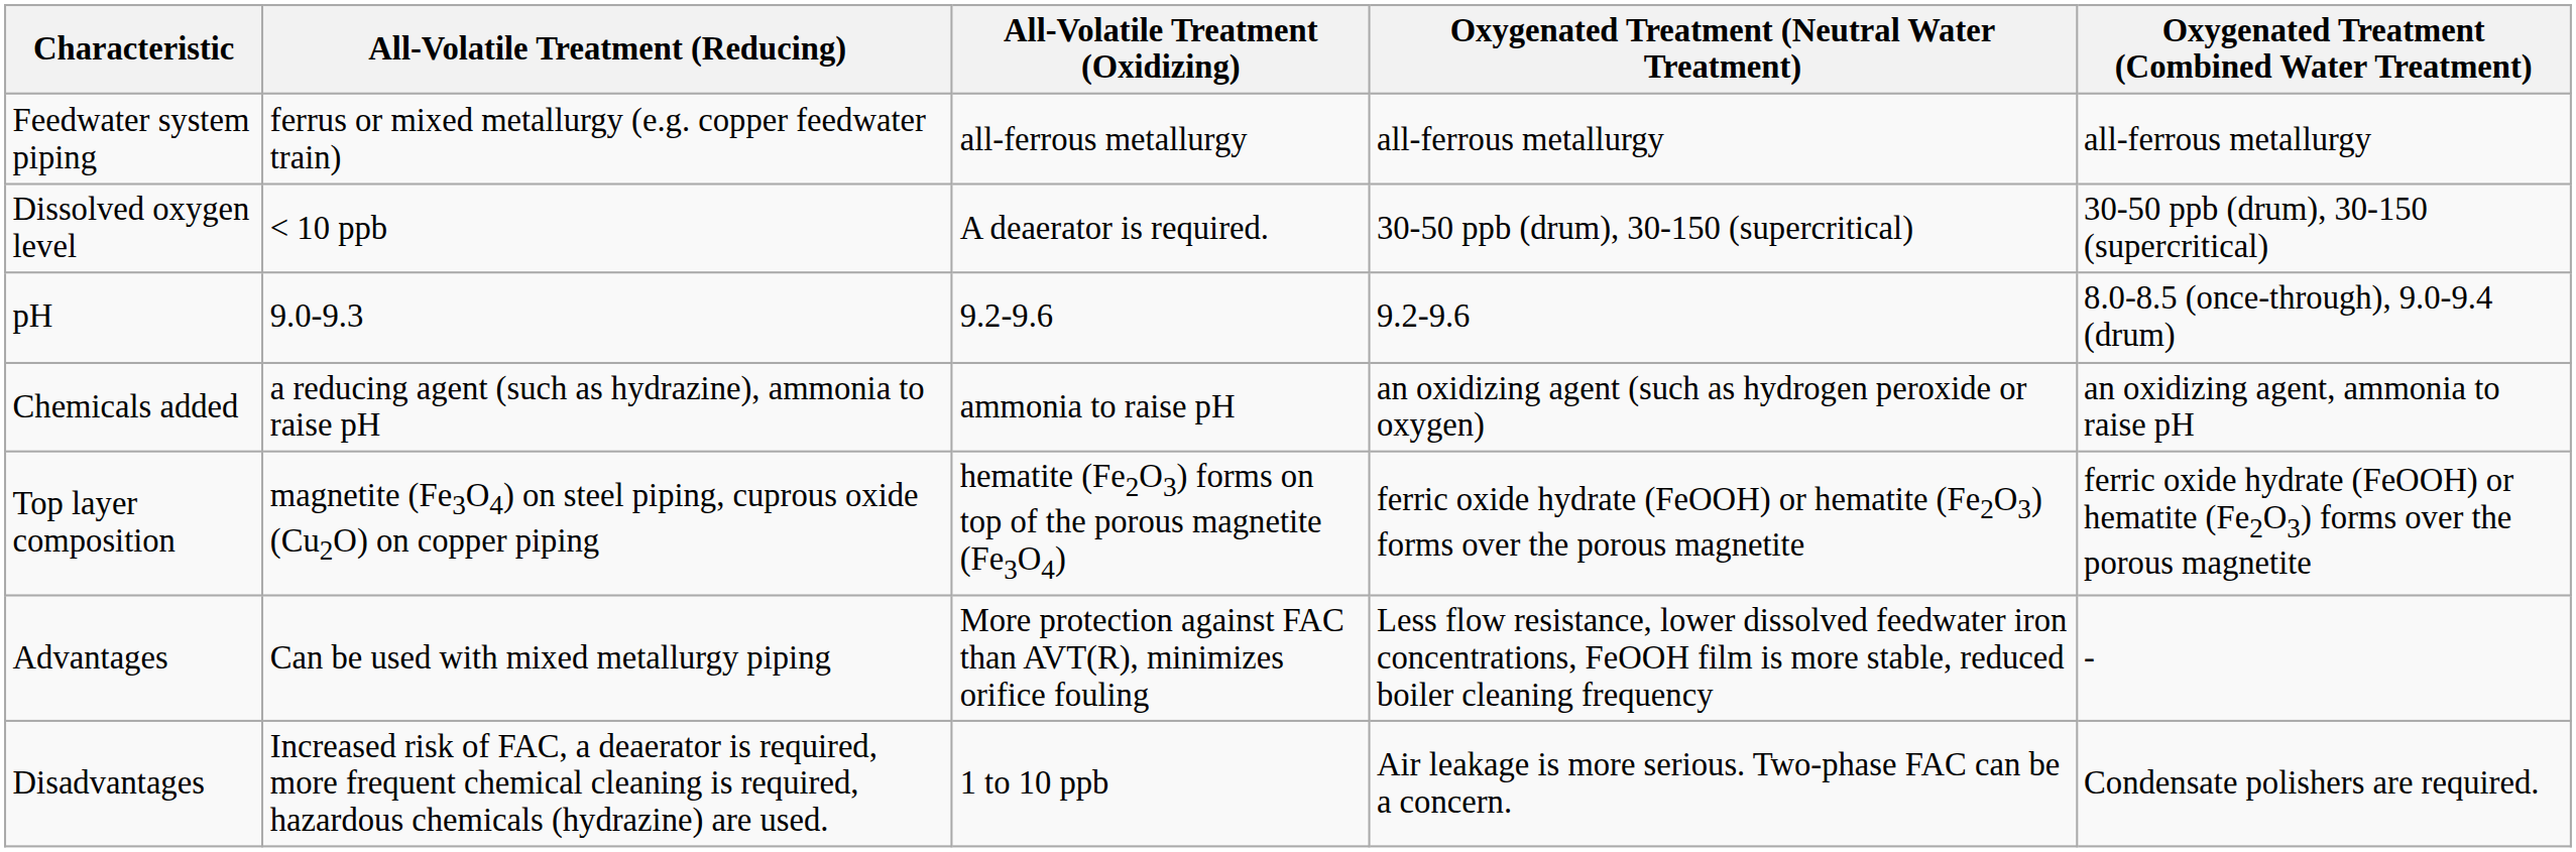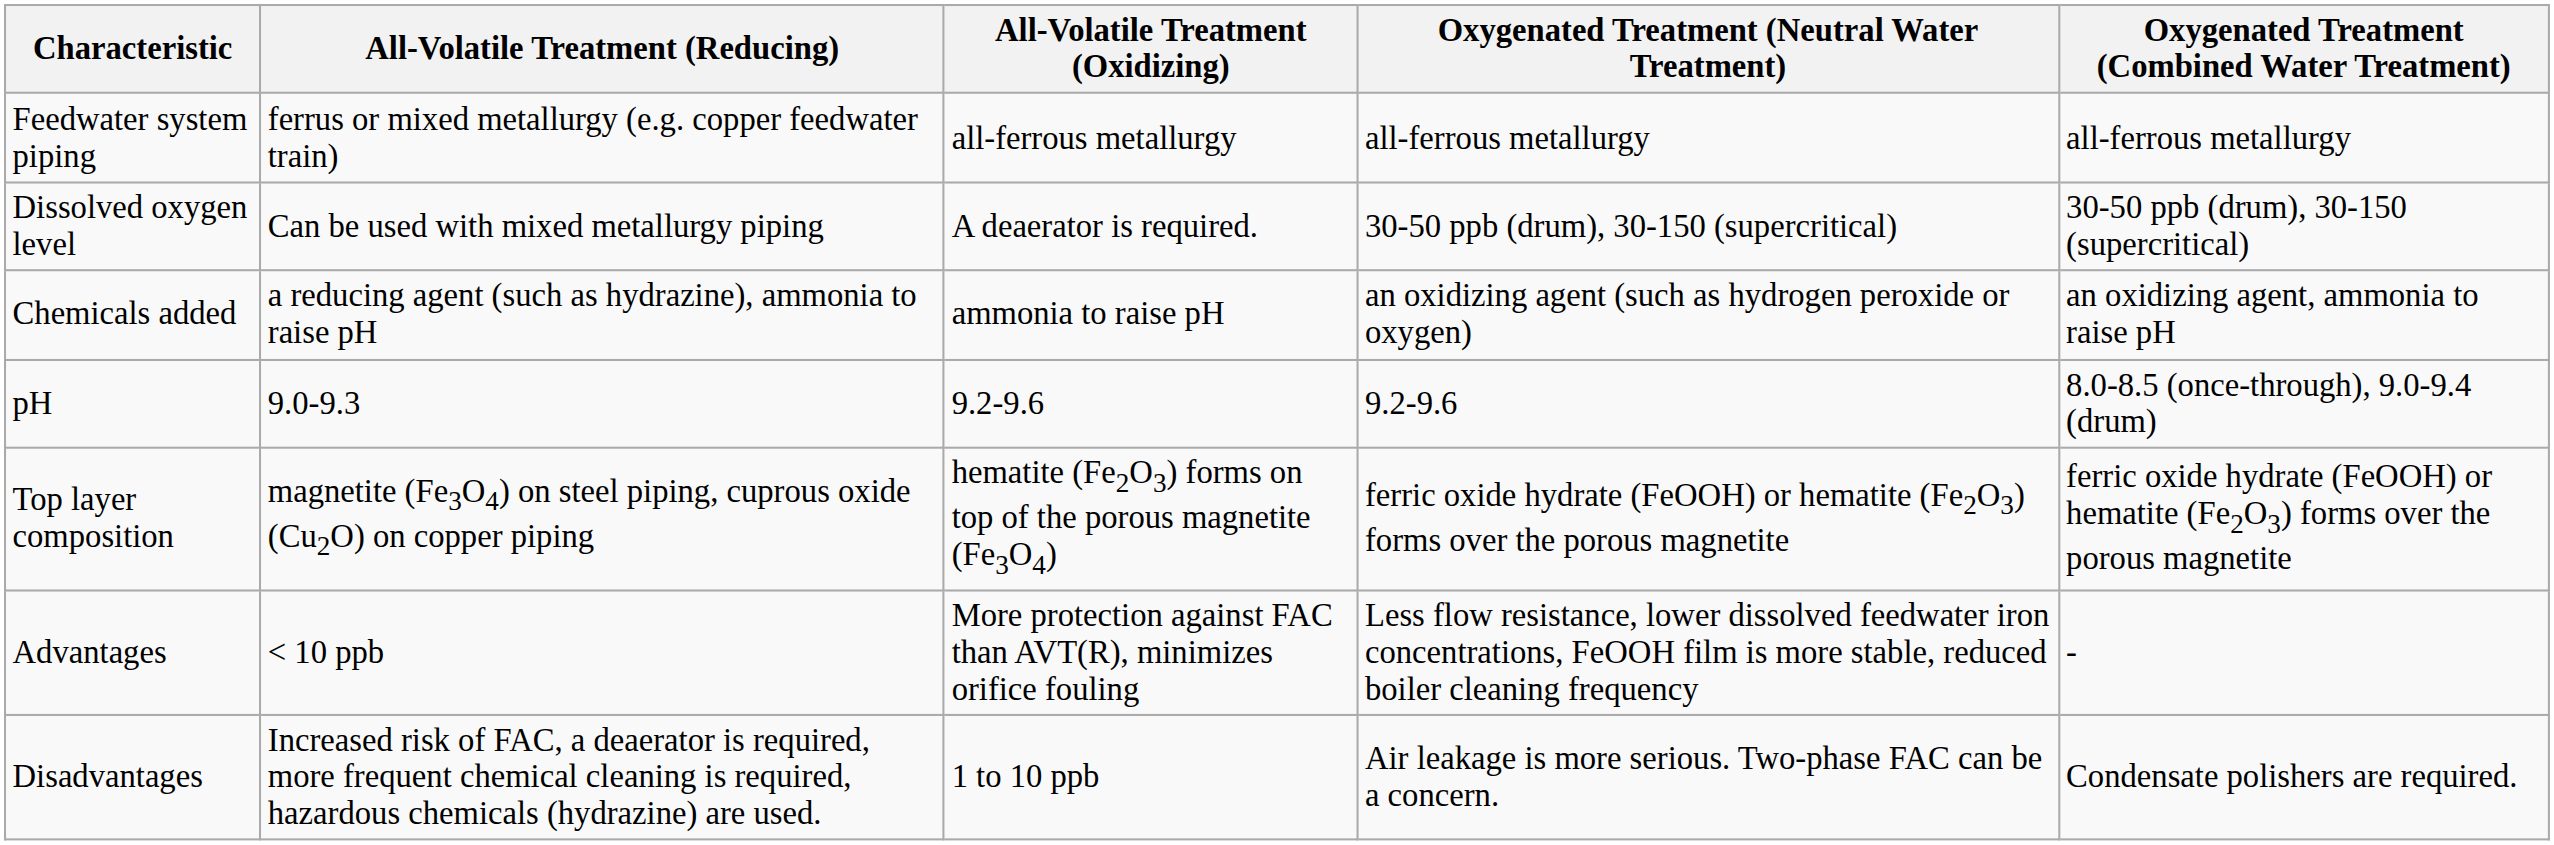 <table class="wikitable">
 <tr>
 <th>Characteristic</th>
 <th>All-Volatile Treatment (Reducing)</th>
 <th>All-Volatile Treatment (Oxidizing)</th>
 <th>Oxygenated Treatment (Neutral Water Treatment)</th>
 <th>Oxygenated Treatment (Combined Water Treatment)</th>
 </tr>
 <tr>
 <td>Feedwater system  piping</td>
 <td>ferrus or mixed metallurgy (e.g. copper feedwater train)</td>
 <td>all-ferrous metallurgy</td>
 <td>all-ferrous metallurgy</td>
 <td>all-ferrous metallurgy</td>
 </tr>
 <tr>
 <td>Dissolved oxygen level</td>
-<td>< 10 ppb</td>
+<td>Can be used with mixed metallurgy piping</td>
 <td>A deaerator is required.</td>
 <td>30-50 ppb (drum), 30-150 (supercritical)</td>
 <td>30-50 ppb (drum), 30-150 (supercritical)</td>
+</tr>
+<tr>
+<td>Chemicals added</td>
+<td>a reducing agent (such as hydrazine), ammonia to raise pH</td>
+<td>ammonia to raise pH</td>
+<td>an oxidizing agent (such as hydrogen peroxide or oxygen)</td>
+<td>an oxidizing agent, ammonia to raise pH</td>
 </tr>
 <tr>
 <td>pH</td>
 <td>9.0-9.3</td>
 <td>9.2-9.6</td>
 <td>9.2-9.6</td>
 <td>8.0-8.5 (once-through), 9.0-9.4 (drum)</td>
-</tr>
-<tr>
-<td>Chemicals added</td>
-<td>a reducing agent (such as hydrazine), ammonia to raise pH</td>
-<td>ammonia to raise pH</td>
-<td>an oxidizing agent (such as hydrogen peroxide or oxygen)</td>
-<td>an oxidizing agent, ammonia to raise pH</td>
 </tr>
 <tr>
 <td>Top layer composition</td>
 <td>magnetite (Fe<sub>3</sub>O<sub>4</sub>) on steel piping, cuprous oxide (Cu<sub>2</sub>O) on copper piping</td>
 <td>hematite (Fe<sub>2</sub>O<sub>3</sub>) forms on top of the porous magnetite (Fe<sub>3</sub>O<sub>4</sub>)</td>
 <td>ferric oxide hydrate (FeOOH) or hematite (Fe<sub>2</sub>O<sub>3</sub>) forms over the porous magnetite</td>
 <td>ferric oxide hydrate (FeOOH) or hematite (Fe<sub>2</sub>O<sub>3</sub>) forms over the porous magnetite</td>
 </tr>
 <tr>
 <td>Advantages</td>
-<td>Can be used with mixed metallurgy piping</td>
+<td>< 10 ppb</td>
 <td>More protection against FAC than AVT(R), minimizes orifice fouling </td>
 <td>Less flow resistance, lower dissolved feedwater iron concentrations, FeOOH film is more stable, reduced boiler cleaning frequency</td>
 <td>-</td>
 </tr>
 <tr>
 <td>Disadvantages</td>
 <td>Increased risk of FAC, a deaerator is required, more frequent chemical cleaning is required, hazardous chemicals (hydrazine) are used.</td>
 <td>1 to 10 ppb</td>
 <td>Air leakage is more serious. Two-phase FAC can be a concern.</td>
 <td>Condensate polishers are required.</td>
 </tr>
 </table>
